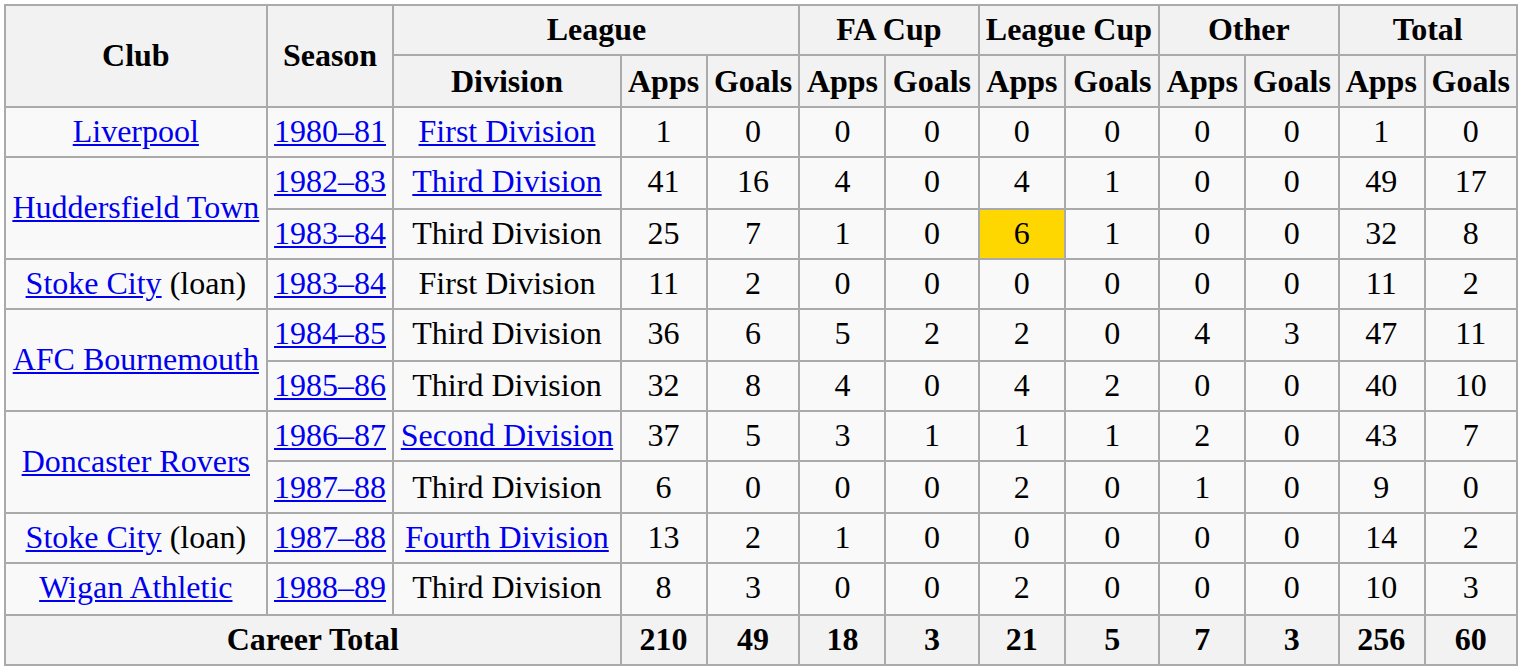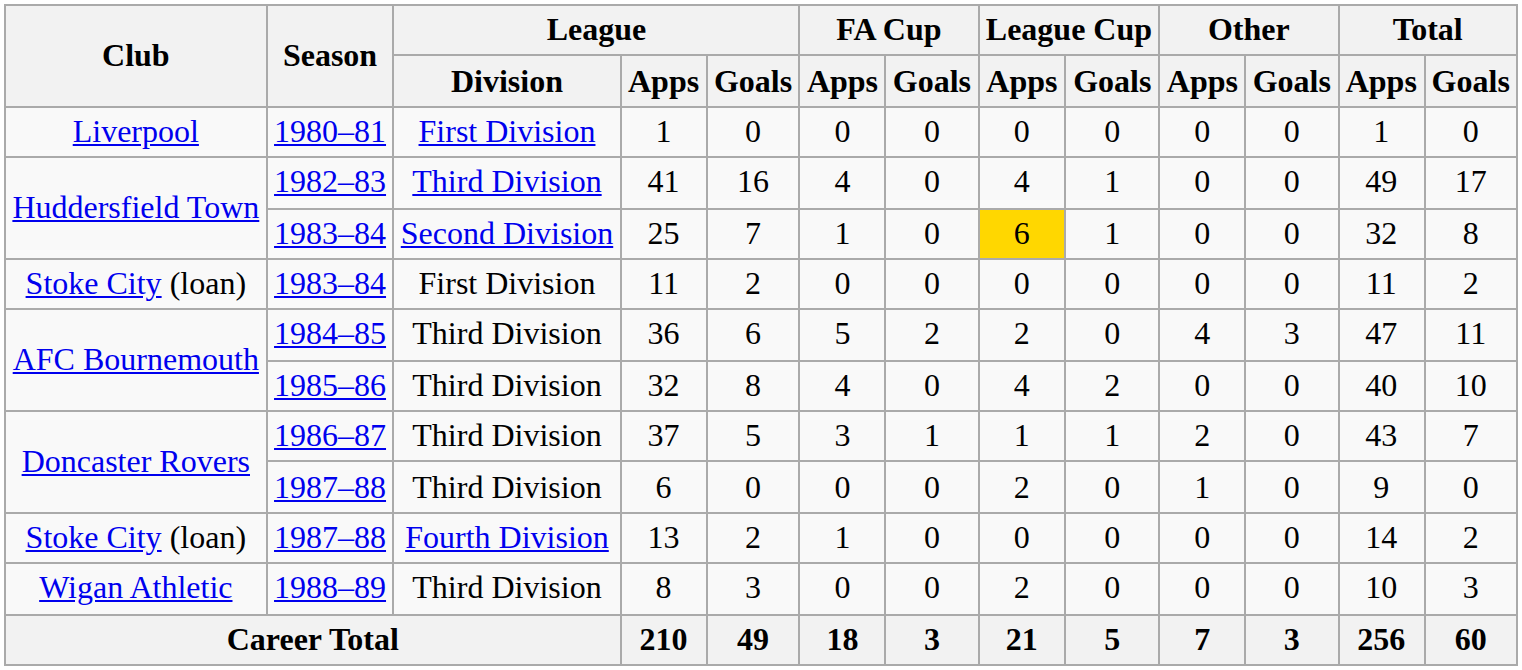 <table class="wikitable" style="text-align:center">
 <tr>
 <th rowspan="2">Club</th>
 <th rowspan="2">Season</th>
 <th colspan="3">League</th>
 <th colspan="2">FA Cup</th>
 <th colspan="2">League Cup</th>
 <th colspan="2">Other</th>
 <th colspan="2">Total</th>
 </tr>
 <tr>
 <th>Division</th>
 <th>Apps</th>
 <th>Goals</th>
 <th>Apps</th>
 <th>Goals</th>
 <th>Apps</th>
 <th>Goals</th>
 <th>Apps</th>
 <th>Goals</th>
 <th>Apps</th>
 <th>Goals</th>
 </tr>
 <tr>
 <td><a href='#'>Liverpool</a></td>
 <td><a href='#'>1980–81</a></td>
 <td><a href='#'>First Division</a></td>
 <td>1</td>
 <td>0</td>
 <td>0</td>
 <td>0</td>
 <td>0</td>
 <td>0</td>
 <td>0</td>
 <td>0</td>
 <td>1</td>
 <td>0</td>
 </tr>
 <tr>
 <td rowspan="2"><a href='#'>Huddersfield Town</a></td>
 <td><a href='#'>1982–83</a></td>
 <td><a href='#'>Third Division</a></td>
 <td>41</td>
 <td>16</td>
 <td>4</td>
 <td>0</td>
 <td>4</td>
 <td>1</td>
 <td>0</td>
 <td>0</td>
 <td>49</td>
 <td>17</td>
 </tr>
 <tr>
 <td><a href='#'>1983–84</a></td>
-<td>Third Division</td>
+<td><a href='#'>Second Division</a></td>
 <td>25</td>
 <td>7</td>
 <td>1</td>
 <td>0</td>
 <td style="background: gold;">6</td>
 <td>1</td>
 <td>0</td>
 <td>0</td>
 <td>32</td>
 <td>8</td>
 </tr>
 <tr>
 <td><a href='#'>Stoke City</a> (loan)</td>
 <td><a href='#'>1983–84</a></td>
 <td>First Division</td>
 <td>11</td>
 <td>2</td>
 <td>0</td>
 <td>0</td>
 <td>0</td>
 <td>0</td>
 <td>0</td>
 <td>0</td>
 <td>11</td>
 <td>2</td>
 </tr>
 <tr>
 <td rowspan="2"><a href='#'>AFC Bournemouth</a></td>
 <td><a href='#'>1984–85</a></td>
 <td>Third Division</td>
 <td>36</td>
 <td>6</td>
 <td>5</td>
 <td>2</td>
 <td>2</td>
 <td>0</td>
 <td>4</td>
 <td>3</td>
 <td>47</td>
 <td>11</td>
 </tr>
 <tr>
 <td><a href='#'>1985–86</a></td>
 <td>Third Division</td>
 <td>32</td>
 <td>8</td>
 <td>4</td>
 <td>0</td>
 <td>4</td>
 <td>2</td>
 <td>0</td>
 <td>0</td>
 <td>40</td>
 <td>10</td>
 </tr>
 <tr>
 <td rowspan="2"><a href='#'>Doncaster Rovers</a></td>
 <td><a href='#'>1986–87</a></td>
-<td><a href='#'>Second Division</a></td>
+<td>Third Division</td>
 <td>37</td>
 <td>5</td>
 <td>3</td>
 <td>1</td>
 <td>1</td>
 <td>1</td>
 <td>2</td>
 <td>0</td>
 <td>43</td>
 <td>7</td>
 </tr>
 <tr>
 <td><a href='#'>1987–88</a></td>
 <td>Third Division</td>
 <td>6</td>
 <td>0</td>
 <td>0</td>
 <td>0</td>
 <td>2</td>
 <td>0</td>
 <td>1</td>
 <td>0</td>
 <td>9</td>
 <td>0</td>
 </tr>
 <tr>
 <td><a href='#'>Stoke City</a> (loan)</td>
 <td><a href='#'>1987–88</a></td>
 <td><a href='#'>Fourth Division</a></td>
 <td>13</td>
 <td>2</td>
 <td>1</td>
 <td>0</td>
 <td>0</td>
 <td>0</td>
 <td>0</td>
 <td>0</td>
 <td>14</td>
 <td>2</td>
 </tr>
 <tr>
 <td><a href='#'>Wigan Athletic</a></td>
 <td><a href='#'>1988–89</a></td>
 <td>Third Division</td>
 <td>8</td>
 <td>3</td>
 <td>0</td>
 <td>0</td>
 <td>2</td>
 <td>0</td>
 <td>0</td>
 <td>0</td>
 <td>10</td>
 <td>3</td>
 </tr>
 <tr>
 <th colspan="3">Career Total</th>
 <th>210</th>
 <th>49</th>
 <th>18</th>
 <th>3</th>
 <th>21</th>
 <th>5</th>
 <th>7</th>
 <th>3</th>
 <th>256</th>
 <th>60</th>
 </tr>
 </table>
